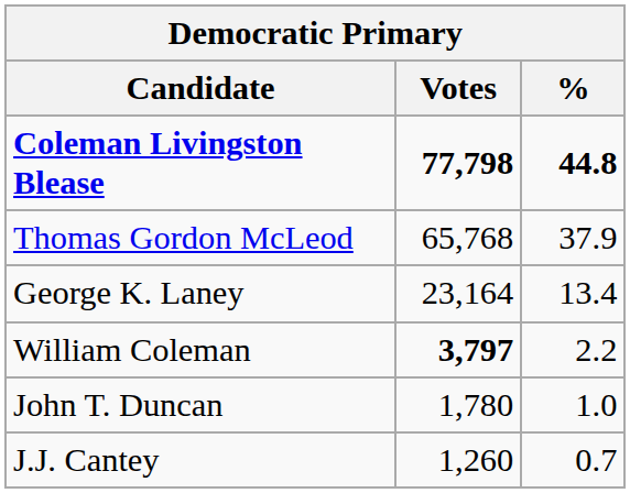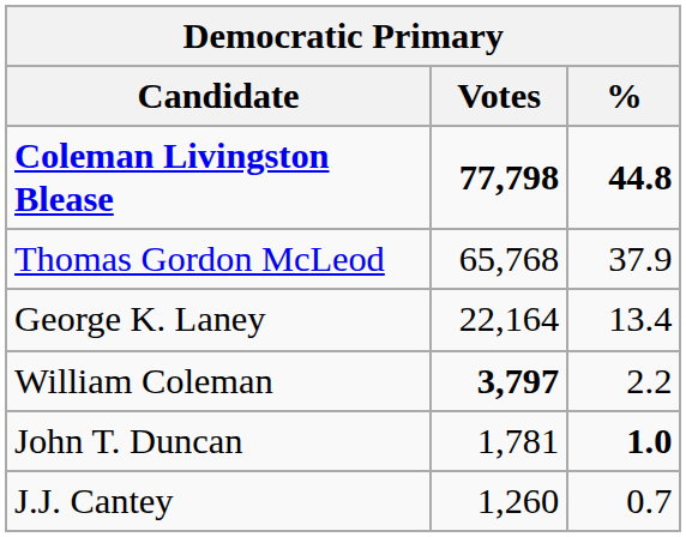 <table class="wikitable" align="left" style="margin:1em 1em 1em 0; background: #f9f9f9; font-size: 95%;">
 <tr style="background-color:#E9E9E9">
 <th colspan="3">Democratic Primary</th>
 </tr>
 <tr style="background-color:#E9E9E9">
 <th colspan="1" style="width: 170px">Candidate</th>
 <th style="width: 50px">Votes</th>
 <th style="width: 40px">%</th>
 </tr>
 <tr>
 </tr>
 <tr>
 <td><strong><a href='#'>Coleman Livingston Blease</a></strong></td>
 <td align="right"><strong>77,798</strong></td>
 <td align="right"><strong>44.8</strong></td>
 </tr>
 <tr>
 <td><a href='#'>Thomas Gordon McLeod</a></td>
 <td align="right">65,768</td>
 <td align="right">37.9</td>
 </tr>
 <tr>
 <td>George K. Laney</td>
-<td align="right">23,164</td>
+<td align="right">22,164</td>
 <td align="right">13.4</td>
 </tr>
 <tr>
 <td>William Coleman</td>
 <td align="right"><strong>3,797</strong></td>
 <td align="right">2.2</td>
 </tr>
 <tr>
 <td>John T. Duncan</td>
-<td align="right">1,780</td>
-<td align="right">1.0</td>
+<td align="right">1,781</td>
+<td align="right"><strong>1.0</strong></td>
 </tr>
 <tr>
 <td>J.J. Cantey</td>
 <td align="right">1,260</td>
 <td align="right">0.7</td>
 </tr>
 <tr>
 </tr>
 </table>
